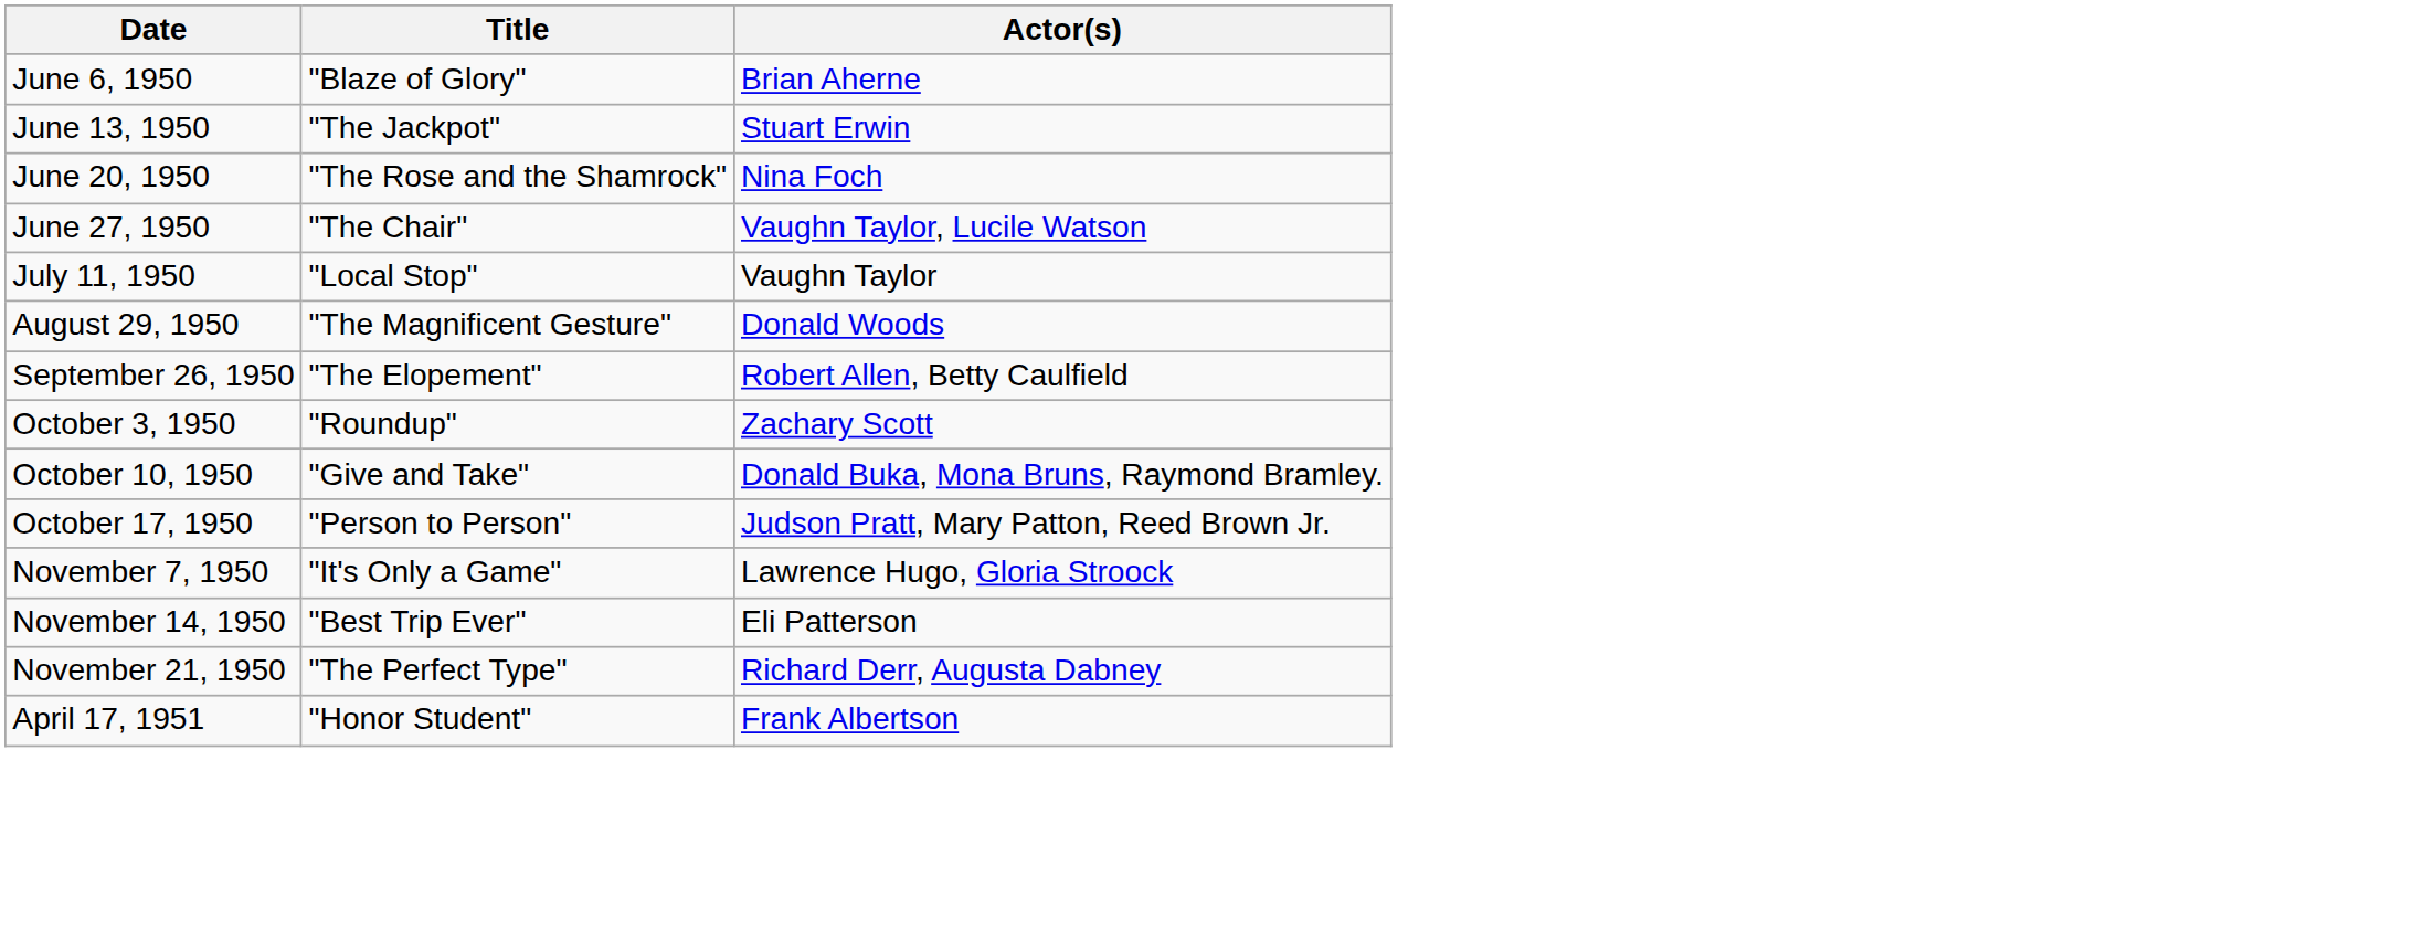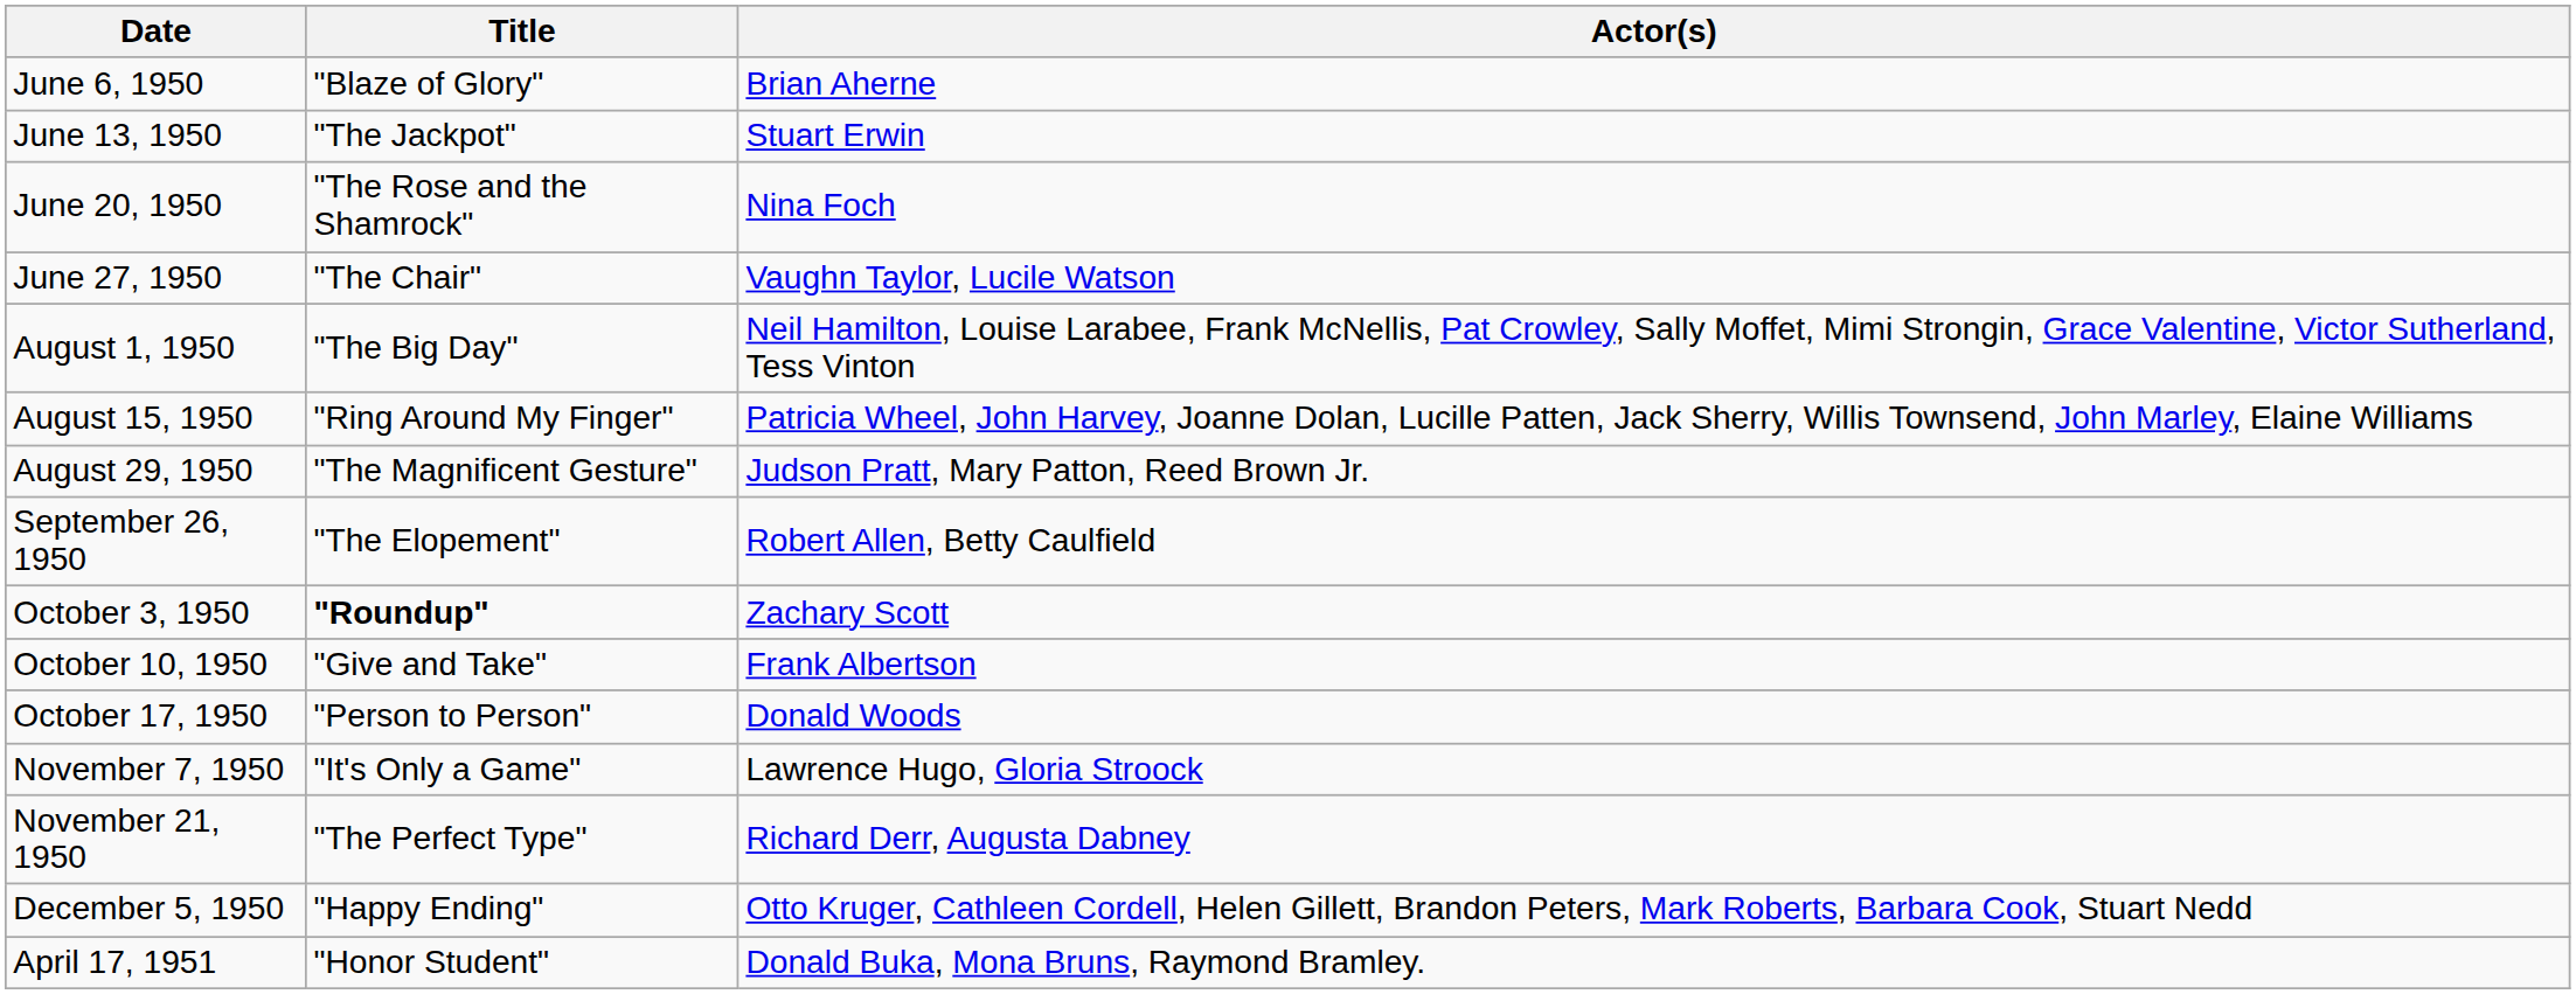 <table class="wikitable">
 <tr>
 <th>Date</th>
 <th>Title</th>
 <th>Actor(s)</th>
 </tr>
 <tr>
 <td>June 6, 1950</td>
 <td>"Blaze of Glory"</td>
 <td><a href='#'>Brian Aherne</a></td>
 </tr>
 <tr>
 <td>June 13, 1950</td>
 <td>"The Jackpot"</td>
 <td><a href='#'>Stuart Erwin</a></td>
 </tr>
 <tr>
 <td>June 20, 1950</td>
 <td>"The Rose and the Shamrock"</td>
 <td><a href='#'>Nina Foch</a></td>
 </tr>
 <tr>
 <td>June 27, 1950</td>
 <td>"The Chair"</td>
 <td><a href='#'>Vaughn Taylor</a>, <a href='#'>Lucile Watson</a></td>
 </tr>
 <tr>
-<td>July 11, 1950</td>
-<td>"Local Stop"</td>
-<td>Vaughn Taylor</td>
+<td>August 1, 1950</td>
+<td>"The Big Day"</td>
+<td><a href='#'>Neil Hamilton</a>, Louise Larabee, Frank McNellis, <a href='#'>Pat Crowley</a>, Sally Moffet, Mimi Strongin, <a href='#'>Grace Valentine</a>, <a href='#'>Victor Sutherland</a>, Tess Vinton</td>
+</tr>
+<tr>
+<td>August 15, 1950</td>
+<td>"Ring Around My Finger"</td>
+<td><a href='#'>Patricia Wheel</a>, <a href='#'>John Harvey</a>, Joanne Dolan, Lucille Patten, Jack Sherry, Willis Townsend, <a href='#'>John Marley</a>, Elaine Williams</td>
 </tr>
 <tr>
 <td>August 29, 1950</td>
 <td>"The Magnificent Gesture"</td>
-<td><a href='#'>Donald Woods</a></td>
+<td><a href='#'>Judson Pratt</a>, Mary Patton, Reed Brown Jr.</td>
 </tr>
 <tr>
 <td>September 26, 1950</td>
 <td>"The Elopement"</td>
 <td><a href='#'>Robert Allen</a>, Betty Caulfield</td>
 </tr>
 <tr>
 <td>October 3, 1950</td>
-<td>"Roundup"</td>
+<td><strong>"Roundup"</strong></td>
 <td><a href='#'>Zachary Scott</a></td>
 </tr>
 <tr>
 <td>October 10, 1950</td>
 <td>"Give and Take"</td>
-<td><a href='#'>Donald Buka</a>, <a href='#'>Mona Bruns</a>, Raymond Bramley.</td>
+<td><a href='#'>Frank Albertson</a></td>
 </tr>
 <tr>
 <td>October 17, 1950</td>
 <td>"Person to Person"</td>
-<td><a href='#'>Judson Pratt</a>, Mary Patton, Reed Brown Jr.</td>
+<td><a href='#'>Donald Woods</a></td>
 </tr>
 <tr>
 <td>November 7, 1950</td>
 <td>"It's Only a Game"</td>
 <td>Lawrence Hugo, <a href='#'>Gloria Stroock</a></td>
 </tr>
 <tr>
-<td>November 14, 1950</td>
-<td>"Best Trip Ever"</td>
-<td>Eli Patterson</td>
-</tr>
-<tr>
 <td>November 21, 1950</td>
 <td>"The Perfect Type"</td>
 <td><a href='#'>Richard Derr</a>, <a href='#'>Augusta Dabney</a></td>
 </tr>
 <tr>
+<td>December 5, 1950</td>
+<td>"Happy Ending"</td>
+<td><a href='#'>Otto Kruger</a>, <a href='#'>Cathleen Cordell</a>, Helen Gillett, Brandon Peters, <a href='#'>Mark Roberts</a>, <a href='#'>Barbara Cook</a>, Stuart Nedd</td>
+</tr>
+<tr>
 <td>April 17, 1951</td>
 <td>"Honor Student"</td>
-<td><a href='#'>Frank Albertson</a></td>
+<td><a href='#'>Donald Buka</a>, <a href='#'>Mona Bruns</a>, Raymond Bramley.</td>
 </tr>
 </table>
